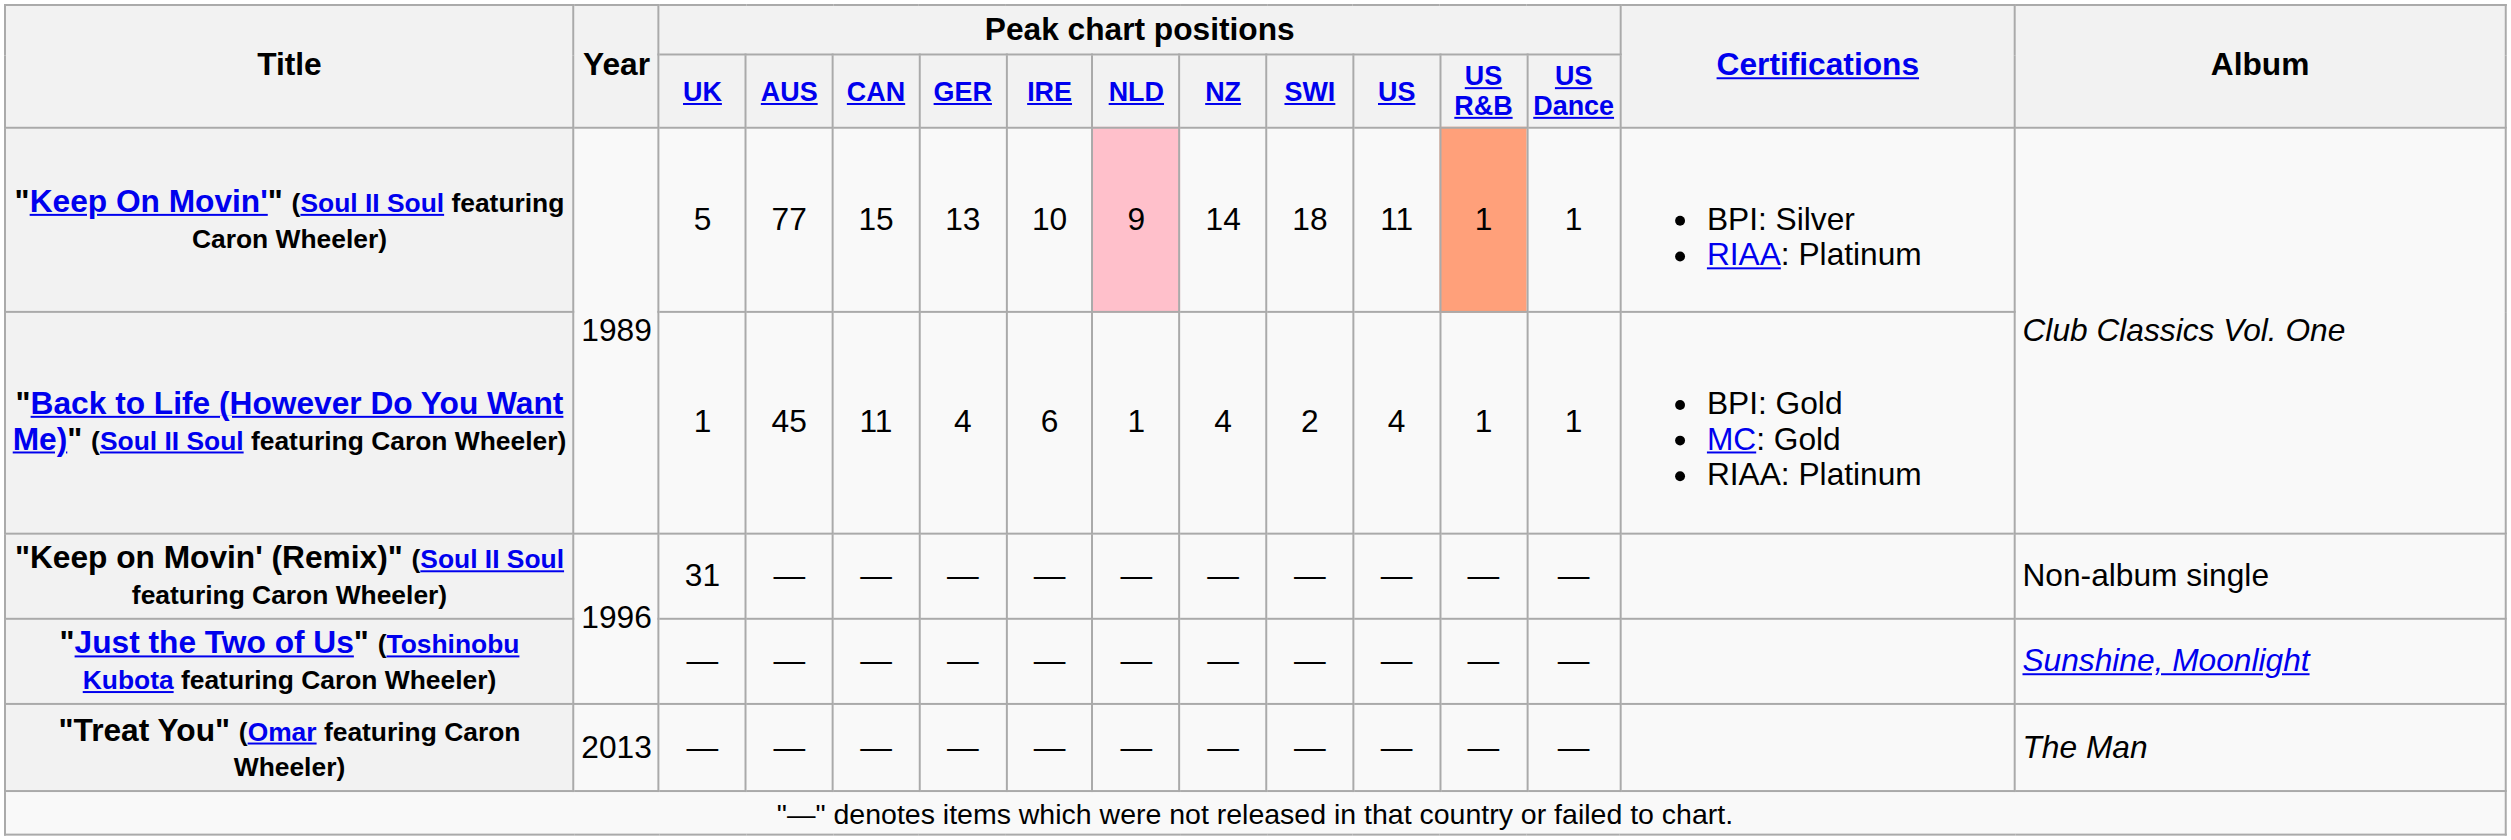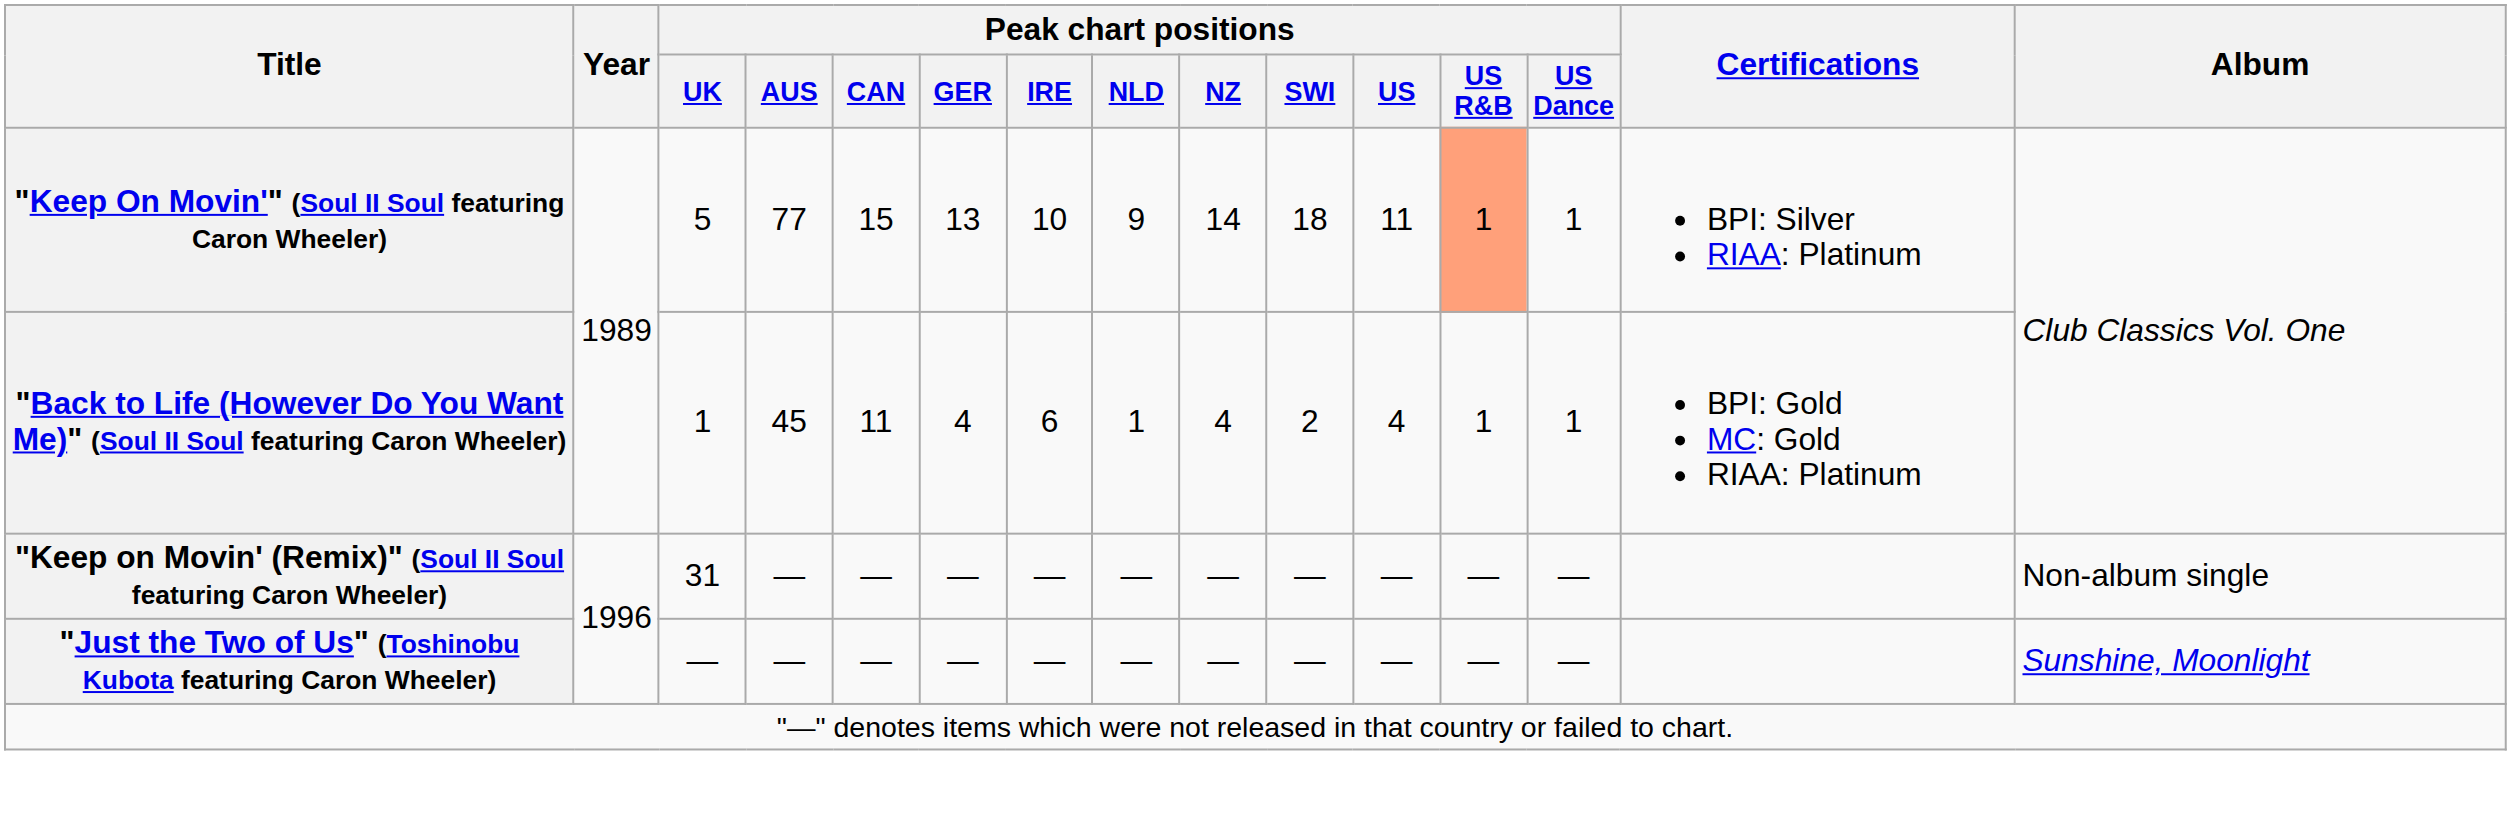 <table class="wikitable plainrowheaders" style="text-align:center;" border="1">
 <tr>
 <th scope="col" rowspan="2" style="width:17.5em;">Title</th>
 <th scope="col" rowspan="2" style="width:1em;">Year</th>
 <th scope="col" colspan="11">Peak chart positions</th>
 <th scope="col" rowspan="2" style="width:12em;"><a href='#'>Certifications</a></th>
 <th scope="col" rowspan="2" style="width:15em;">Album</th>
 </tr>
 <tr>
 <th scope="col" style="width:2.75em;font-size:85%;"><a href='#'>UK</a><br></th>
 <th scope="col" style="width:2.75em;font-size:85%;"><a href='#'>AUS</a><br></th>
 <th scope="col" style="width:2.75em;font-size:85%;"><a href='#'>CAN</a><br></th>
 <th scope="col" style="width:2.75em;font-size:85%;"><a href='#'>GER</a><br></th>
 <th scope="col" style="width:2.75em;font-size:85%;"><a href='#'>IRE</a><br></th>
 <th scope="col" style="width:2.75em;font-size:85%;"><a href='#'>NLD</a><br></th>
 <th scope="col" style="width:2.75em;font-size:85%;"><a href='#'>NZ</a><br></th>
 <th scope="col" style="width:2.75em;font-size:85%;"><a href='#'>SWI</a><br></th>
 <th scope="col" style="width:2.75em;font-size:85%;"><a href='#'>US</a><br></th>
 <th scope="col" style="width:2.75em;font-size:85%;"><a href='#'>US<br>R&B</a><br></th>
 <th scope="col" style="width:2.75em;font-size:85%;"><a href='#'>US<br>Dance</a><br></th>
 </tr>
 <tr>
 <th scope="row">"<a href='#'>Keep On Movin'</a>" <small>(<a href='#'>Soul II Soul</a> featuring Caron Wheeler)</small> </th>
 <td rowspan="2">1989</td>
 <td>5</td>
 <td>77</td>
 <td>15</td>
 <td>13</td>
 <td>10</td>
-<td style="background: pink;">9</td>
+<td>9</td>
 <td>14</td>
 <td>18</td>
 <td>11</td>
 <td style="background: lightsalmon;">1</td>
 <td>1</td>
 <td align="left"><br><ul><li>BPI: Silver</li><li><a href='#'>RIAA</a>: Platinum</li></ul></td>
 <td align="left" rowspan="2"><em>Club Classics Vol. One</em></td>
 </tr>
 <tr>
 <th scope="row">"<a href='#'>Back to Life (However Do You Want Me)</a>" <small>(<a href='#'>Soul II Soul</a> featuring Caron Wheeler)</small> </th>
 <td>1</td>
 <td>45</td>
 <td>11</td>
 <td>4</td>
 <td>6</td>
 <td>1</td>
 <td>4</td>
 <td>2</td>
 <td>4</td>
 <td>1</td>
 <td>1</td>
 <td align="left"><br><ul><li>BPI: Gold</li><li><a href='#'>MC</a>: Gold</li><li>RIAA: Platinum</li></ul></td>
 </tr>
 <tr>
 <th scope="row">"Keep on Movin' (Remix)" <small>(<a href='#'>Soul II Soul</a> featuring Caron Wheeler)</small></th>
 <td rowspan="2">1996</td>
 <td>31</td>
 <td>—</td>
 <td>—</td>
 <td>—</td>
 <td>—</td>
 <td>—</td>
 <td>—</td>
 <td>—</td>
 <td>—</td>
 <td>—</td>
 <td>—</td>
 <td align="left"></td>
 <td align="left" rowspan="1">Non-album single</td>
 </tr>
 <tr>
 <th scope="row">"<a href='#'>Just the Two of Us</a>" <small>(<a href='#'>Toshinobu Kubota</a> featuring Caron Wheeler)</small></th>
 <td>—</td>
 <td>—</td>
 <td>—</td>
 <td>—</td>
 <td>—</td>
 <td>—</td>
 <td>—</td>
 <td>—</td>
 <td>—</td>
 <td>—</td>
 <td>—</td>
 <td align="left"></td>
 <td align="left" rowspan="1"><em><a href='#'>Sunshine, Moonlight</a></em></td>
 </tr>
 <tr>
-<th scope="row">"Treat You" <small>(<a href='#'>Omar</a> featuring Caron Wheeler)</small></th>
-<td rowspan="1">2013</td>
-<td>—</td>
-<td>—</td>
-<td>—</td>
-<td>—</td>
-<td>—</td>
-<td>—</td>
-<td>—</td>
-<td>—</td>
-<td>—</td>
-<td>—</td>
-<td>—</td>
-<td align="left"></td>
-<td align="left" rowspan="1"><em>The Man</em></td>
-</tr>
-<tr>
 <td style="font-size:90%;" colspan="15" align="center">"—" denotes items which were not released in that country or failed to chart.</td>
 </tr>
 </table>
